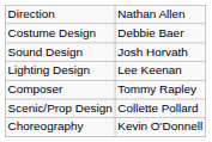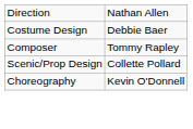 <table class="wikitable">
 <tr>
 <td>Direction</td>
 <td>Nathan Allen</td>
 </tr>
 <tr>
 <td>Costume Design</td>
 <td>Debbie Baer</td>
-</tr>
-<tr>
-<td>Sound Design</td>
-<td>Josh Horvath</td>
-</tr>
-<tr>
-<td>Lighting Design</td>
-<td>Lee Keenan</td>
 </tr>
 <tr>
 <td>Composer</td>
 <td>Tommy Rapley</td>
 </tr>
 <tr>
 <td>Scenic/Prop Design</td>
 <td>Collette Pollard</td>
 </tr>
 <tr>
 <td>Choreography</td>
 <td>Kevin O'Donnell</td>
 </tr>
 </table>
